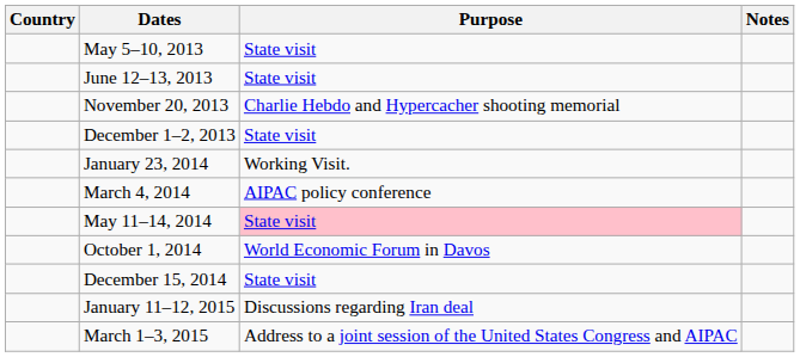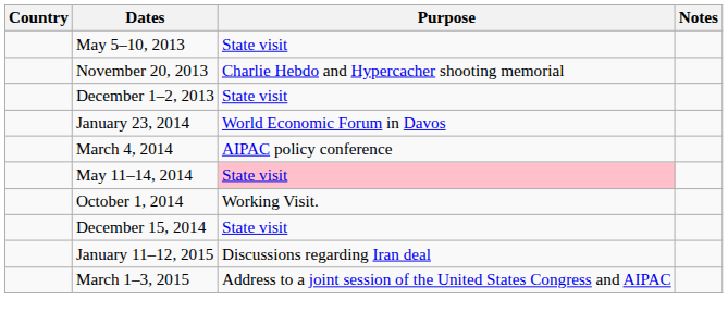 <table class="wikitable">
 <tr>
 <th>Country</th>
 <th>Dates</th>
 <th>Purpose</th>
 <th>Notes</th>
 </tr>
 <tr>
 <td></td>
 <td>May 5–10, 2013</td>
-<td><a href='#'>State visit</a></td>
-<td></td>
-</tr>
-<tr>
-<td></td>
-<td>June 12–13, 2013</td>
 <td><a href='#'>State visit</a></td>
 <td></td>
 </tr>
 <tr>
 <td></td>
 <td>November 20, 2013</td>
 <td><a href='#'>Charlie Hebdo</a> and <a href='#'>Hypercacher</a> shooting memorial</td>
 <td></td>
 </tr>
 <tr>
 <td><br></td>
 <td>December 1–2, 2013</td>
 <td><a href='#'>State visit</a></td>
 <td></td>
 </tr>
 <tr>
 <td></td>
 <td>January 23, 2014</td>
-<td>Working Visit.</td>
+<td><a href='#'>World Economic Forum</a> in <a href='#'>Davos</a></td>
 <td></td>
 </tr>
 <tr>
 <td></td>
 <td>March 4, 2014</td>
 <td><a href='#'>AIPAC</a> policy conference</td>
 <td></td>
 </tr>
 <tr>
 <td></td>
 <td>May 11–14, 2014</td>
 <td style="background: pink;"><a href='#'>State visit</a></td>
 <td></td>
 </tr>
 <tr>
 <td></td>
 <td>October 1, 2014</td>
-<td><a href='#'>World Economic Forum</a> in <a href='#'>Davos</a></td>
+<td>Working Visit.</td>
 <td></td>
 </tr>
 <tr>
 <td></td>
 <td>December 15, 2014</td>
 <td><a href='#'>State visit</a></td>
 <td></td>
 </tr>
 <tr>
 <td></td>
 <td>January 11–12, 2015</td>
 <td>Discussions regarding <a href='#'>Iran deal</a></td>
 <td></td>
 </tr>
 <tr>
 <td></td>
 <td>March 1–3, 2015</td>
 <td>Address to a <a href='#'>joint session of the United States Congress</a> and <a href='#'>AIPAC</a></td>
 <td></td>
 </tr>
 </table>
